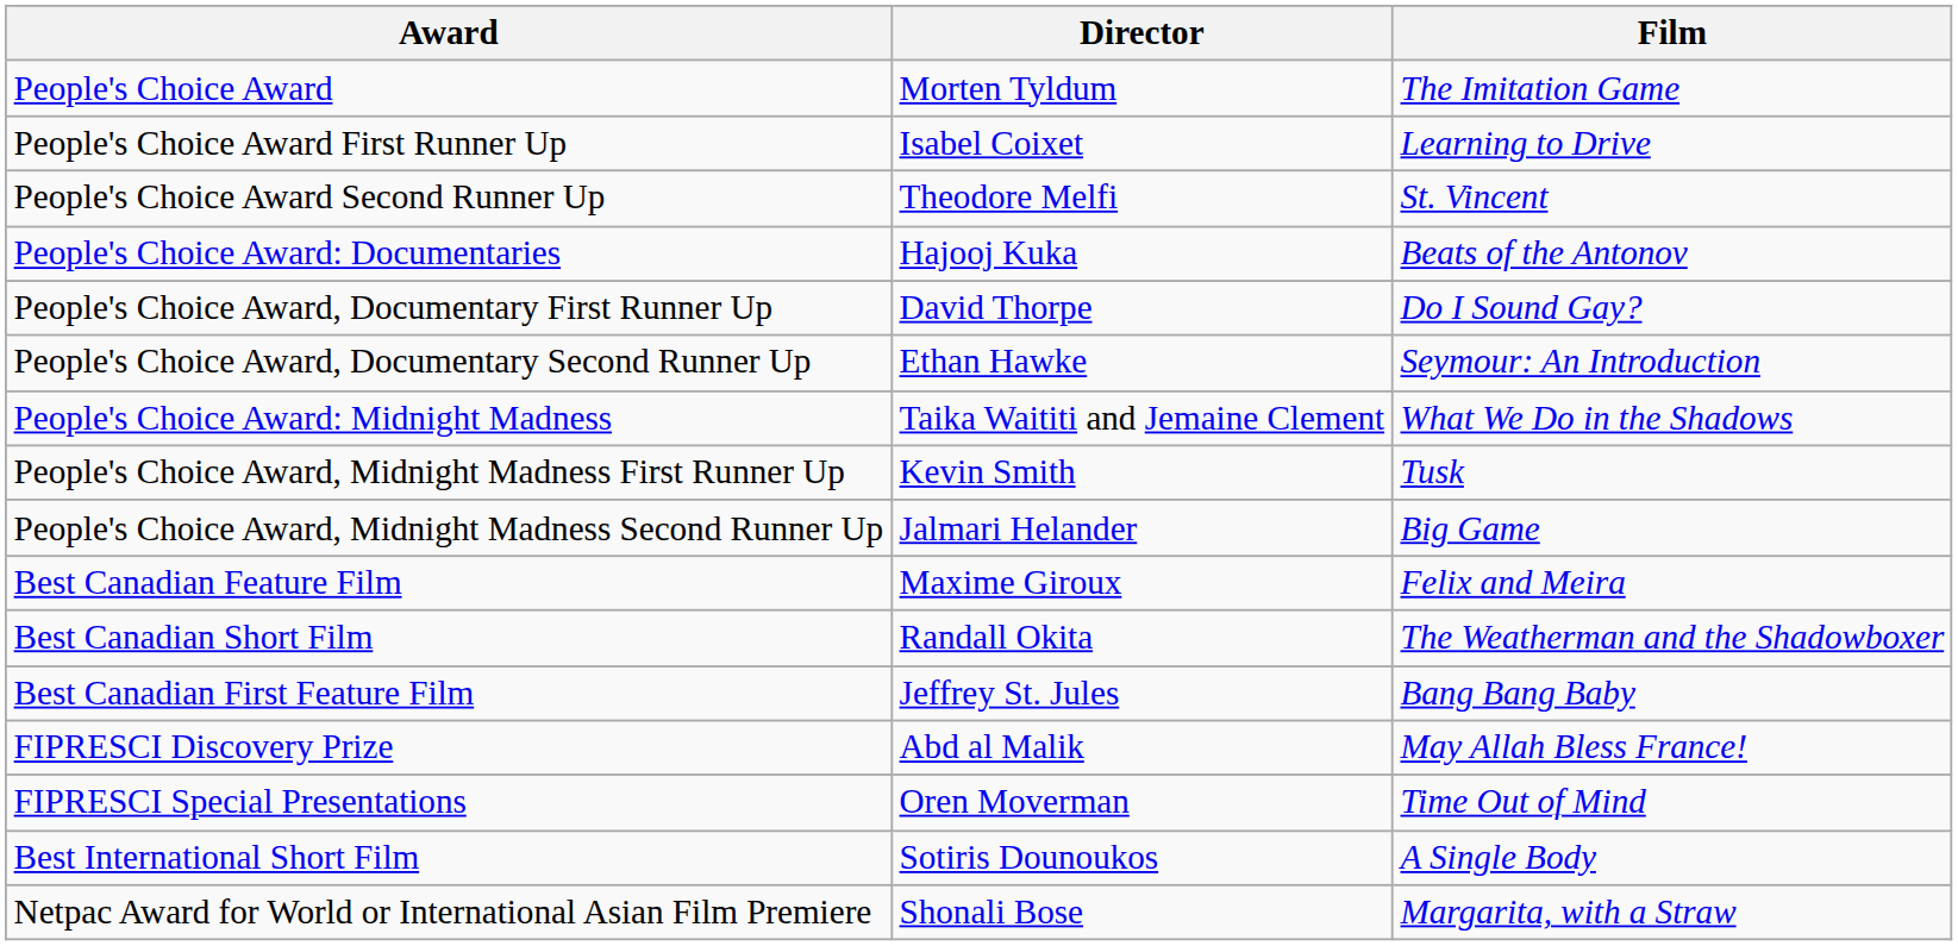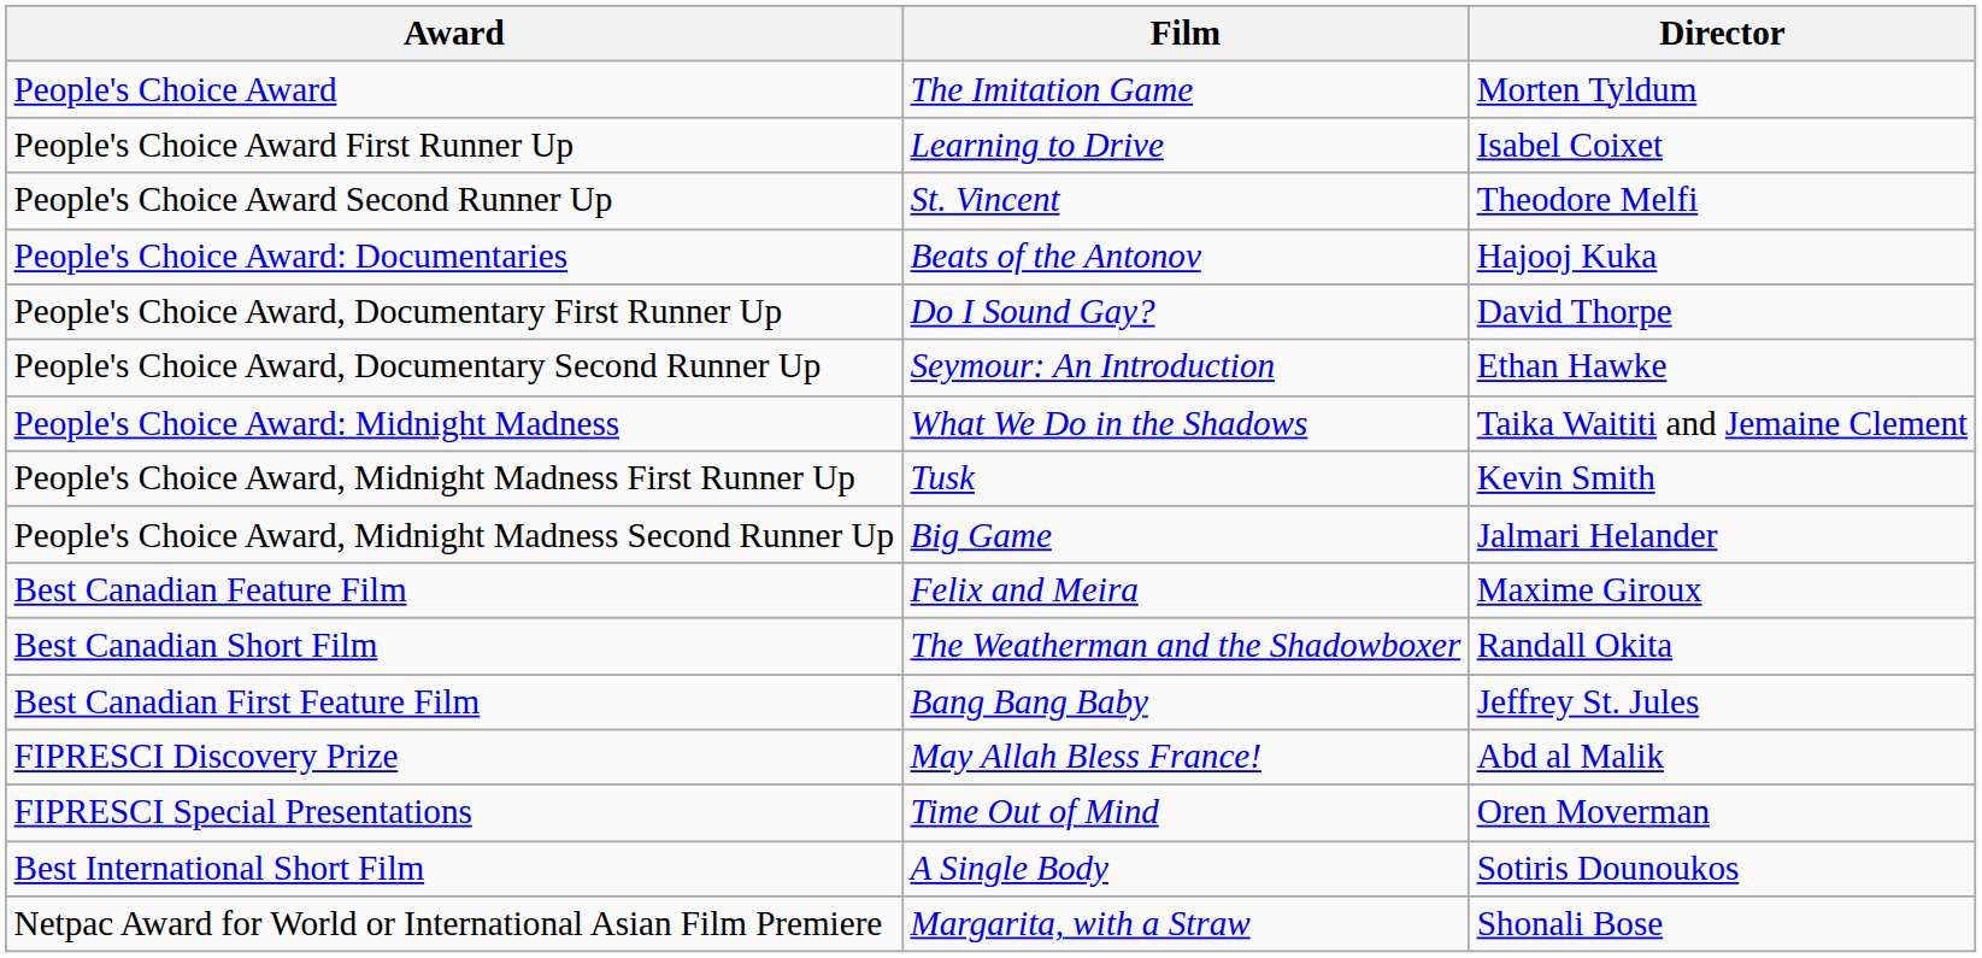 <table class="wikitable">
 <tr>
 <th>Award</th>
+<th>Film</th>
 <th>Director</th>
-<th>Film</th>
 </tr>
 <tr>
 <td><a href='#'>People's Choice Award</a></td>
+<td><em><a href='#'>The Imitation Game</a></em></td>
 <td><a href='#'>Morten Tyldum</a></td>
-<td><em><a href='#'>The Imitation Game</a></em></td>
 </tr>
 <tr>
 <td>People's Choice Award First Runner Up</td>
+<td><em><a href='#'>Learning to Drive</a></em></td>
 <td><a href='#'>Isabel Coixet</a></td>
-<td><em><a href='#'>Learning to Drive</a></em></td>
 </tr>
 <tr>
 <td>People's Choice Award Second Runner Up</td>
+<td><em><a href='#'>St. Vincent</a></em></td>
 <td><a href='#'>Theodore Melfi</a></td>
-<td><em><a href='#'>St. Vincent</a></em></td>
 </tr>
 <tr>
 <td><a href='#'>People's Choice Award: Documentaries</a></td>
+<td><em><a href='#'>Beats of the Antonov</a></em></td>
 <td><a href='#'>Hajooj Kuka</a></td>
-<td><em><a href='#'>Beats of the Antonov</a></em></td>
 </tr>
 <tr>
 <td>People's Choice Award, Documentary First Runner Up</td>
+<td><em><a href='#'>Do I Sound Gay?</a></em></td>
 <td><a href='#'>David Thorpe</a></td>
-<td><em><a href='#'>Do I Sound Gay?</a></em></td>
 </tr>
 <tr>
 <td>People's Choice Award, Documentary Second Runner Up</td>
+<td><em><a href='#'>Seymour: An Introduction</a></em></td>
 <td><a href='#'>Ethan Hawke</a></td>
-<td><em><a href='#'>Seymour: An Introduction</a></em></td>
 </tr>
 <tr>
 <td><a href='#'>People's Choice Award: Midnight Madness</a></td>
+<td><em><a href='#'>What We Do in the Shadows</a></em></td>
 <td><a href='#'>Taika Waititi</a> and <a href='#'>Jemaine Clement</a></td>
-<td><em><a href='#'>What We Do in the Shadows</a></em></td>
 </tr>
 <tr>
 <td>People's Choice Award, Midnight Madness First Runner Up</td>
+<td><em><a href='#'>Tusk</a></em></td>
 <td><a href='#'>Kevin Smith</a></td>
-<td><em><a href='#'>Tusk</a></em></td>
 </tr>
 <tr>
 <td>People's Choice Award, Midnight Madness Second Runner Up</td>
+<td><em><a href='#'>Big Game</a></em></td>
 <td><a href='#'>Jalmari Helander</a></td>
-<td><em><a href='#'>Big Game</a></em></td>
 </tr>
 <tr>
 <td><a href='#'>Best Canadian Feature Film</a></td>
+<td><em><a href='#'>Felix and Meira</a></em></td>
 <td><a href='#'>Maxime Giroux</a></td>
-<td><em><a href='#'>Felix and Meira</a></em></td>
 </tr>
 <tr>
 <td><a href='#'>Best Canadian Short Film</a></td>
+<td><em><a href='#'>The Weatherman and the Shadowboxer</a></em></td>
 <td><a href='#'>Randall Okita</a></td>
-<td><em><a href='#'>The Weatherman and the Shadowboxer</a></em></td>
 </tr>
 <tr>
 <td><a href='#'>Best Canadian First Feature Film</a></td>
+<td><em><a href='#'>Bang Bang Baby</a></em></td>
 <td><a href='#'>Jeffrey St. Jules</a></td>
-<td><em><a href='#'>Bang Bang Baby</a></em></td>
 </tr>
 <tr>
 <td><a href='#'>FIPRESCI Discovery Prize</a></td>
+<td><em><a href='#'>May Allah Bless France!</a></em></td>
 <td><a href='#'>Abd al Malik</a></td>
-<td><em><a href='#'>May Allah Bless France!</a></em></td>
 </tr>
 <tr>
 <td><a href='#'>FIPRESCI Special Presentations</a></td>
+<td><em><a href='#'>Time Out of Mind</a></em></td>
 <td><a href='#'>Oren Moverman</a></td>
-<td><em><a href='#'>Time Out of Mind</a></em></td>
 </tr>
 <tr>
 <td><a href='#'>Best International Short Film</a></td>
+<td><em><a href='#'>A Single Body</a></em></td>
 <td><a href='#'>Sotiris Dounoukos</a></td>
-<td><em><a href='#'>A Single Body</a></em></td>
 </tr>
 <tr>
 <td>Netpac Award for World or International Asian Film Premiere</td>
+<td><em><a href='#'>Margarita, with a Straw</a></em></td>
 <td><a href='#'>Shonali Bose</a></td>
-<td><em><a href='#'>Margarita, with a Straw</a></em></td>
 </tr>
 </table>
